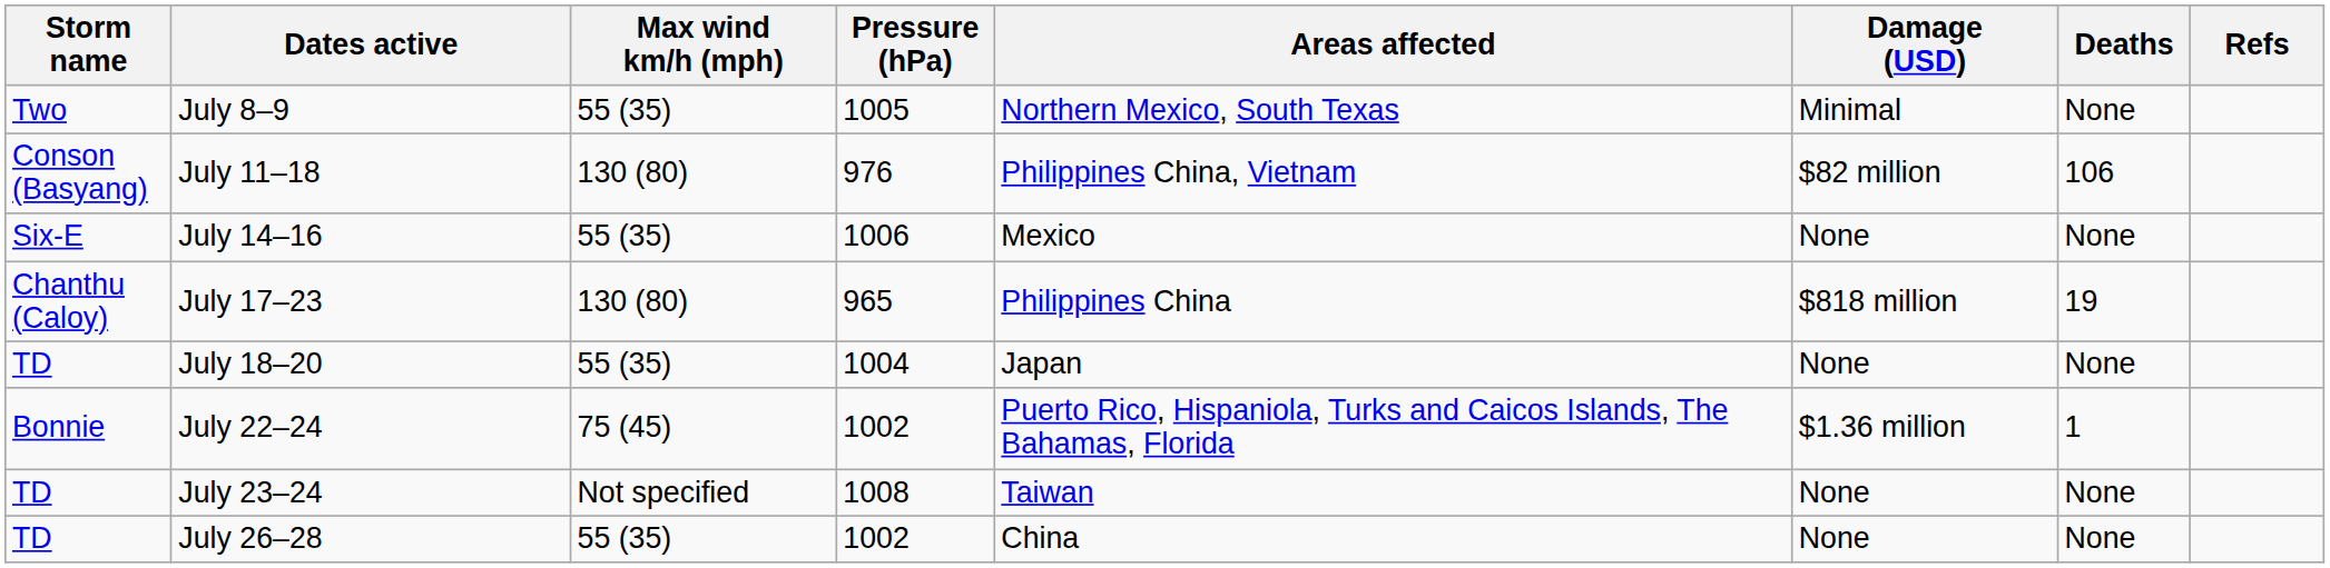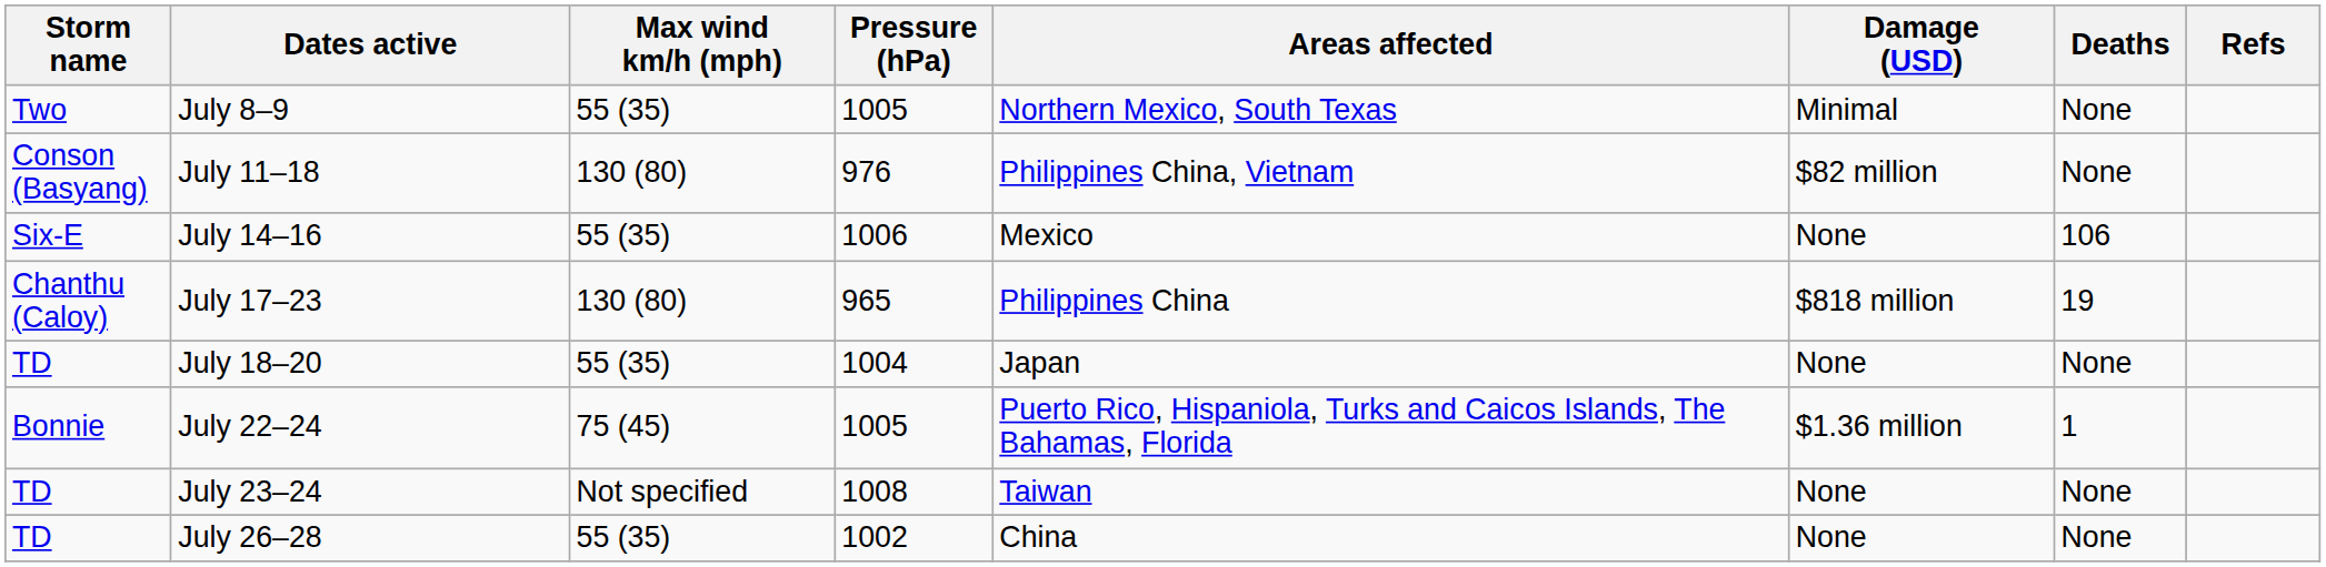 <table class="wikitable sortable">
 <tr>
 <th width="5%">Storm name</th>
 <th width="15%">Dates active</th>
 <th width="10%">Max wind<br>km/h (mph)</th>
 <th width="5%">Pressure<br>(hPa)</th>
 <th width="30%">Areas affected</th>
 <th width="10%">Damage<br>(<a href='#'>USD</a>)</th>
 <th width="5%">Deaths</th>
 <th width="5%">Refs</th>
 </tr>
 <tr>
 <td><a href='#'>Two</a></td>
 <td>July 8–9</td>
 <td>55 (35)</td>
 <td>1005</td>
 <td><a href='#'>Northern Mexico</a>, <a href='#'>South Texas</a></td>
 <td>Minimal</td>
 <td>None</td>
 <td></td>
 </tr>
 <tr>
 <td><a href='#'>Conson (Basyang)</a></td>
 <td>July 11–18</td>
 <td>130 (80)</td>
 <td>976</td>
 <td><a href='#'>Philippines</a> China, <a href='#'>Vietnam</a></td>
 <td>$82 million</td>
-<td>106</td>
+<td>None</td>
 <td></td>
 </tr>
 <tr>
 <td><a href='#'>Six-E</a></td>
 <td>July 14–16</td>
 <td>55 (35)</td>
 <td>1006</td>
 <td>Mexico</td>
 <td>None</td>
-<td>None</td>
+<td>106</td>
 <td></td>
 </tr>
 <tr>
 <td><a href='#'>Chanthu (Caloy)</a></td>
 <td>July 17–23</td>
 <td>130 (80)</td>
 <td>965</td>
 <td><a href='#'>Philippines</a> China</td>
 <td>$818 million</td>
 <td>19</td>
 <td></td>
 </tr>
 <tr>
 <td><a href='#'>TD</a></td>
 <td>July 18–20</td>
 <td>55 (35)</td>
 <td>1004</td>
 <td>Japan</td>
 <td>None</td>
 <td>None</td>
 <td></td>
 </tr>
 <tr>
 <td><a href='#'>Bonnie</a></td>
 <td>July 22–24</td>
 <td>75 (45)</td>
-<td>1002</td>
+<td>1005</td>
 <td><a href='#'>Puerto Rico</a>, <a href='#'>Hispaniola</a>, <a href='#'>Turks and Caicos Islands</a>, <a href='#'>The Bahamas</a>, <a href='#'>Florida</a></td>
 <td>$1.36 million</td>
 <td>1</td>
 <td></td>
 </tr>
 <tr>
 <td><a href='#'>TD</a></td>
 <td>July 23–24</td>
 <td>Not specified</td>
 <td>1008</td>
 <td><a href='#'>Taiwan</a></td>
 <td>None</td>
 <td>None</td>
 <td></td>
 </tr>
 <tr>
 <td><a href='#'>TD</a></td>
 <td>July 26–28</td>
 <td>55 (35)</td>
 <td>1002</td>
 <td>China</td>
 <td>None</td>
 <td>None</td>
 <td></td>
 </tr>
 </table>
